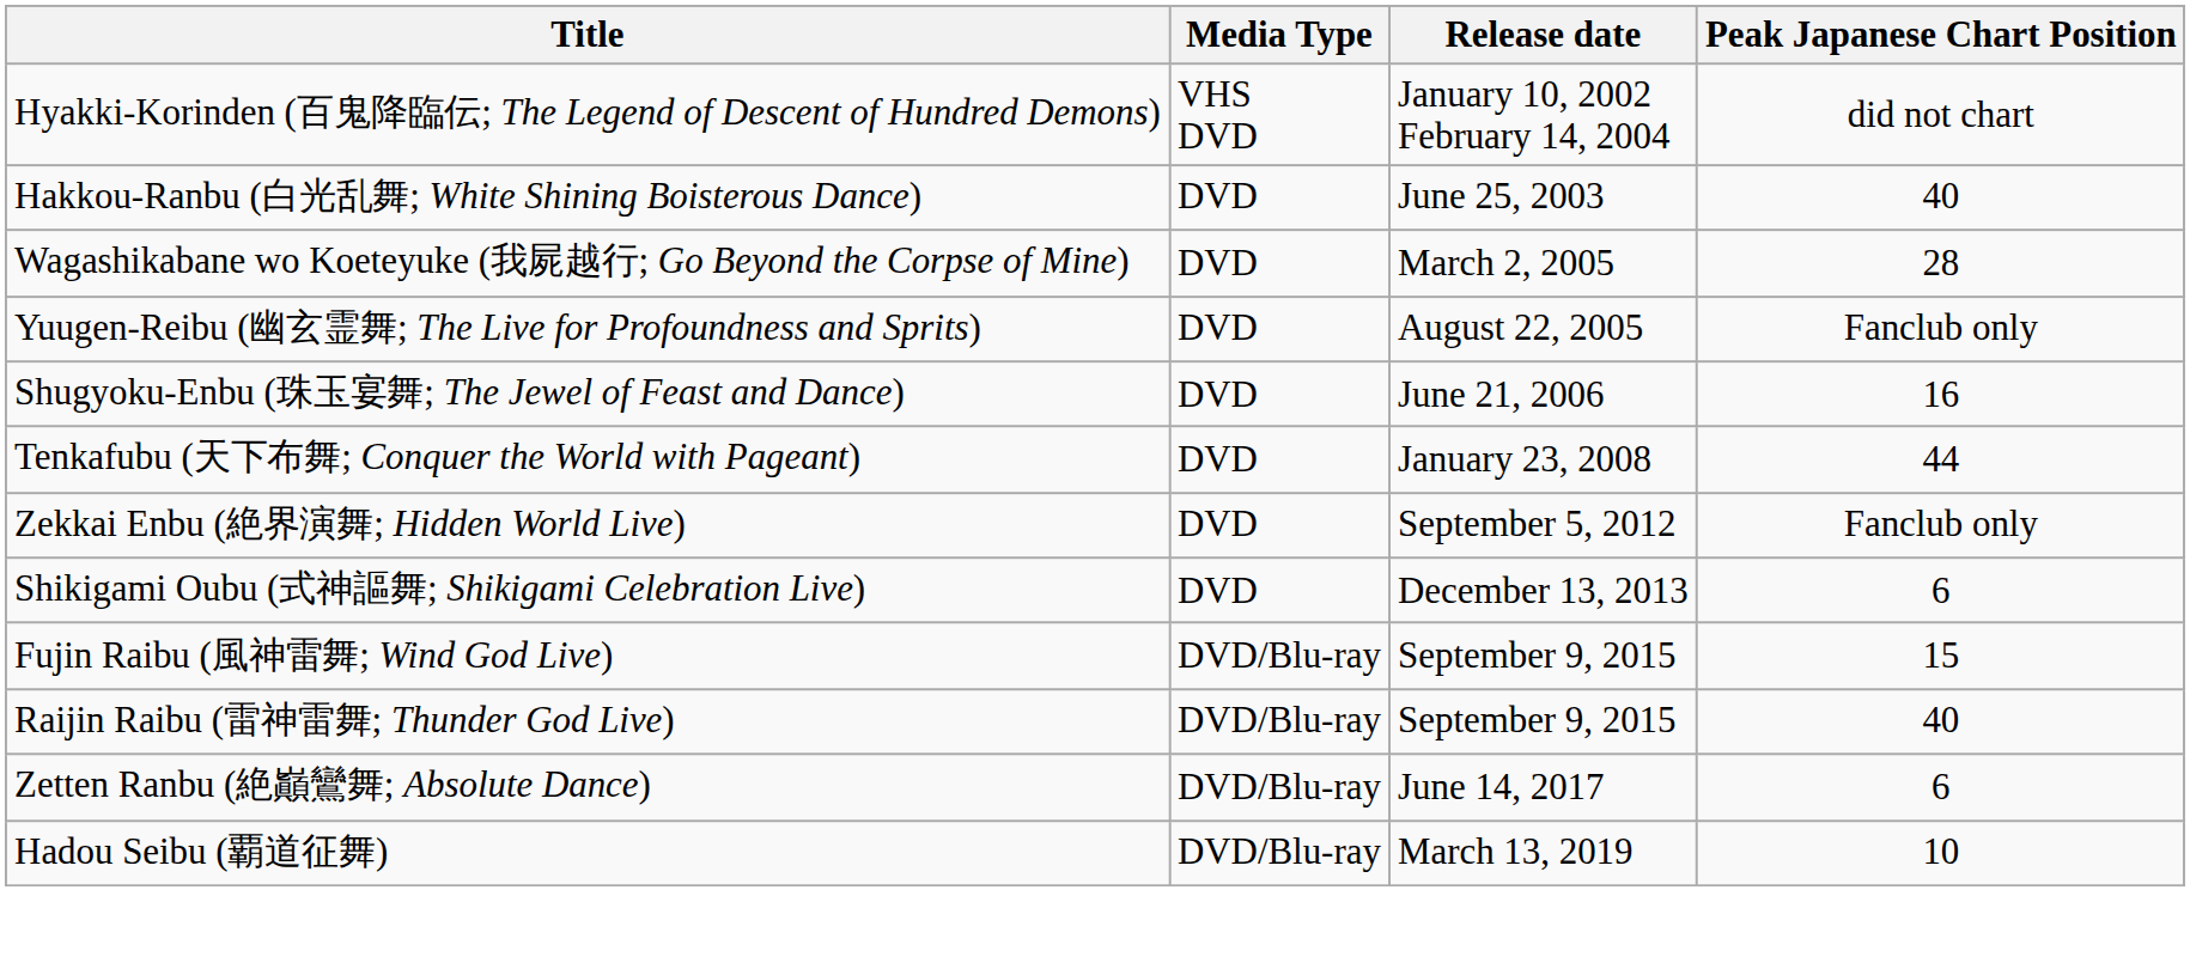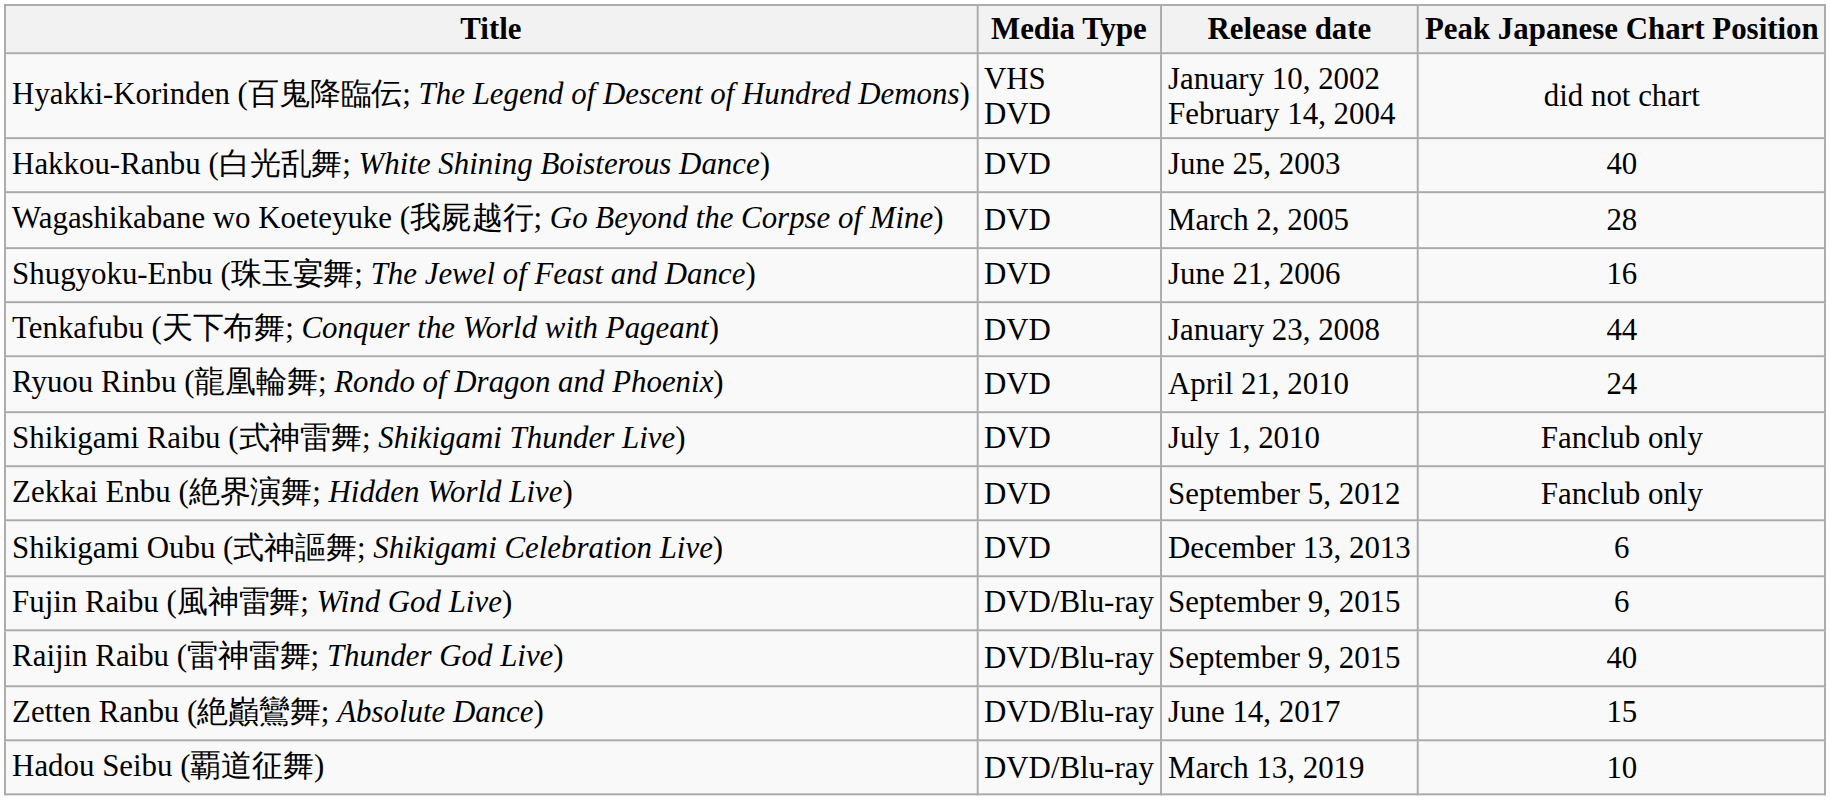 <table class="wikitable">
 <tr>
 <th>Title</th>
 <th>Media Type</th>
 <th>Release date</th>
 <th>Peak Japanese Chart Position</th>
 </tr>
 <tr>
 <td>Hyakki-Korinden (百鬼降臨伝; <em>The Legend of Descent of Hundred Demons</em>)</td>
 <td>VHS<br>DVD</td>
 <td>January 10, 2002<br> February 14, 2004</td>
 <td align="center">did not chart</td>
 </tr>
 <tr>
 <td>Hakkou-Ranbu (白光乱舞; <em>White Shining Boisterous Dance</em>)</td>
 <td>DVD</td>
 <td>June 25, 2003</td>
 <td align="center">40</td>
 </tr>
 <tr>
 <td>Wagashikabane wo Koeteyuke (我屍越行; <em>Go Beyond the Corpse of Mine</em>)</td>
 <td>DVD</td>
 <td>March 2, 2005</td>
 <td align="center">28</td>
 </tr>
 <tr>
-<td>Yuugen-Reibu (幽玄霊舞; <em>The Live for Profoundness and Sprits</em>)</td>
-<td>DVD</td>
-<td>August 22, 2005</td>
-<td align="center">Fanclub only</td>
-</tr>
-<tr>
 <td>Shugyoku-Enbu (珠玉宴舞; <em>The Jewel of Feast and Dance</em>)</td>
 <td>DVD</td>
 <td>June 21, 2006</td>
 <td align="center">16</td>
 </tr>
 <tr>
 <td>Tenkafubu (天下布舞; <em>Conquer the World with Pageant</em>)</td>
 <td>DVD</td>
 <td>January 23, 2008</td>
 <td align="center">44</td>
+</tr>
+<tr>
+<td>Ryuou Rinbu (龍凰輪舞; <em>Rondo of Dragon and Phoenix</em>)</td>
+<td>DVD</td>
+<td>April 21, 2010</td>
+<td align="center">24</td>
+</tr>
+<tr>
+<td>Shikigami Raibu (式神雷舞; <em>Shikigami Thunder Live</em>)</td>
+<td>DVD</td>
+<td>July 1, 2010</td>
+<td align="center">Fanclub only</td>
 </tr>
 <tr>
 <td>Zekkai Enbu (絶界演舞; <em>Hidden World Live</em>)</td>
 <td>DVD</td>
 <td>September 5, 2012</td>
 <td align="center">Fanclub only</td>
 </tr>
 <tr>
 <td>Shikigami Oubu (式神謳舞; <em>Shikigami Celebration Live</em>)</td>
 <td>DVD</td>
 <td>December 13, 2013</td>
 <td align="center">6</td>
 </tr>
 <tr>
 <td>Fujin Raibu (風神雷舞; <em>Wind God Live</em>)</td>
 <td>DVD/Blu-ray</td>
 <td>September 9, 2015</td>
-<td align="center">15</td>
+<td align="center">6</td>
 </tr>
 <tr>
 <td>Raijin Raibu (雷神雷舞; <em>Thunder God Live</em>)</td>
 <td>DVD/Blu-ray</td>
 <td>September 9, 2015</td>
 <td align="center">40</td>
 </tr>
 <tr>
 <td>Zetten Ranbu (絶巓鸞舞; <em>Absolute Dance</em>)</td>
 <td>DVD/Blu-ray</td>
 <td>June 14, 2017</td>
-<td align="center">6</td>
+<td align="center">15</td>
 </tr>
 <tr>
 <td>Hadou Seibu (覇道征舞)</td>
 <td>DVD/Blu-ray</td>
 <td>March 13, 2019</td>
 <td align="center">10</td>
 </tr>
 </table>
